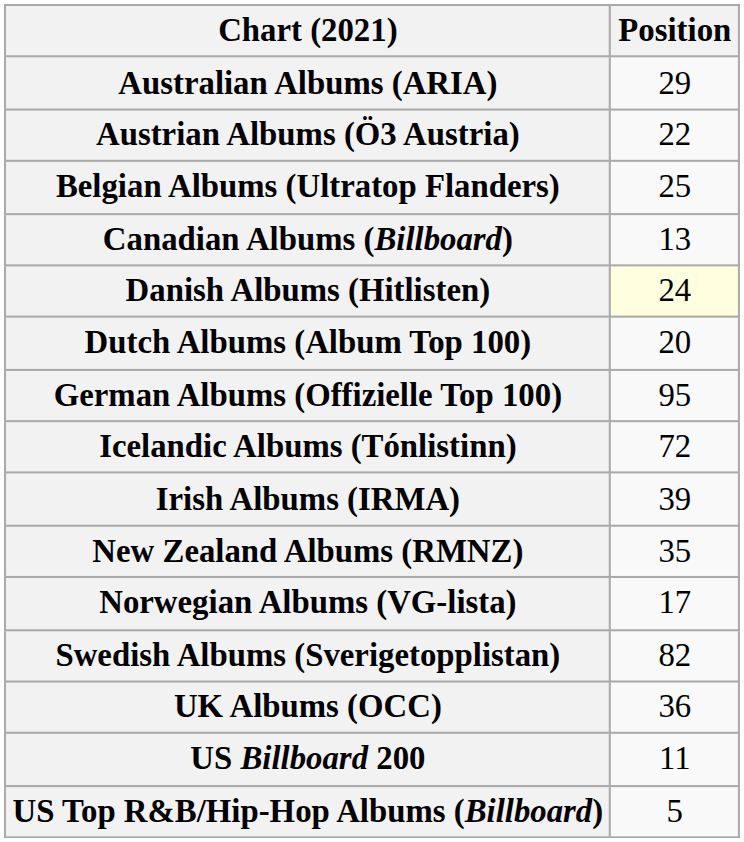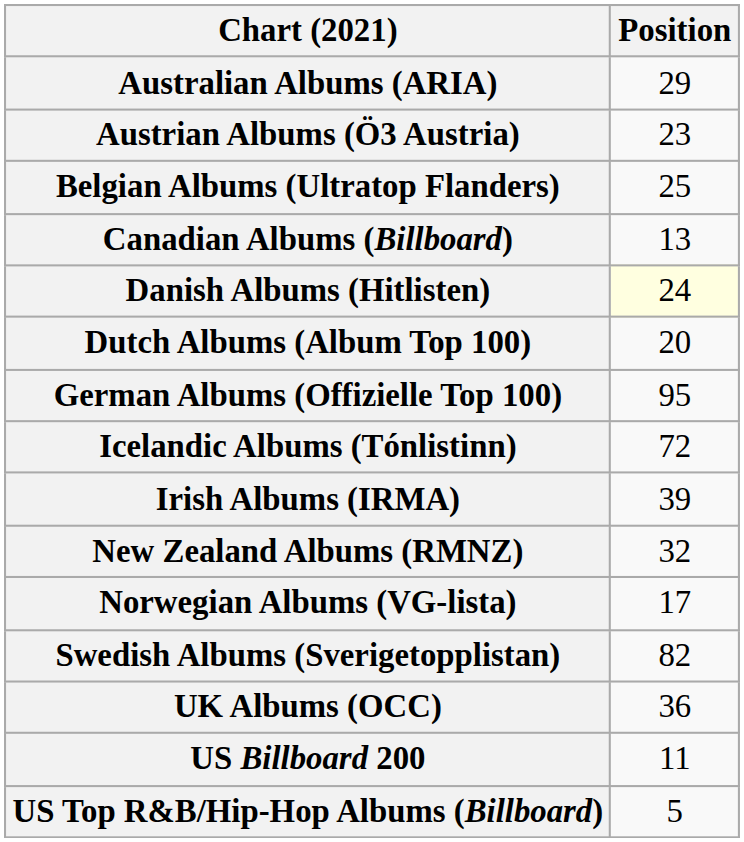 <table class="wikitable sortable plainrowheaders" style="text-align:center">
 <tr>
 <th scope="col">Chart (2021)</th>
 <th scope="col">Position</th>
 </tr>
 <tr>
 <th scope="row">Australian Albums (ARIA)</th>
 <td>29</td>
 </tr>
 <tr>
 <th scope="row">Austrian Albums (Ö3 Austria)</th>
-<td>22</td>
+<td>23</td>
 </tr>
 <tr>
 <th scope="row">Belgian Albums (Ultratop Flanders)</th>
 <td>25</td>
 </tr>
 <tr>
 <th scope="row">Canadian Albums (<em>Billboard</em>)</th>
 <td>13</td>
 </tr>
 <tr>
 <th scope="row">Danish Albums (Hitlisten)</th>
 <td style="background: lightyellow;">24</td>
 </tr>
 <tr>
 <th scope="row">Dutch Albums (Album Top 100)</th>
 <td>20</td>
 </tr>
 <tr>
 <th scope="row">German Albums (Offizielle Top 100)</th>
 <td>95</td>
 </tr>
 <tr>
 <th scope="row">Icelandic Albums (Tónlistinn)</th>
 <td>72</td>
 </tr>
 <tr>
 <th scope="row">Irish Albums (IRMA)</th>
 <td>39</td>
 </tr>
 <tr>
 <th scope="row">New Zealand Albums (RMNZ)</th>
-<td>35</td>
+<td>32</td>
 </tr>
 <tr>
 <th scope="row">Norwegian Albums (VG-lista)</th>
 <td>17</td>
 </tr>
 <tr>
 <th scope="row">Swedish Albums (Sverigetopplistan)</th>
 <td>82</td>
 </tr>
 <tr>
 <th scope="row">UK Albums (OCC)</th>
 <td>36</td>
 </tr>
 <tr>
 <th scope="row">US <em>Billboard</em> 200</th>
 <td>11</td>
 </tr>
 <tr>
 <th scope="row">US Top R&B/Hip-Hop Albums (<em>Billboard</em>)</th>
 <td>5</td>
 </tr>
 </table>
